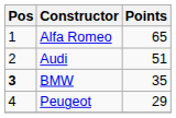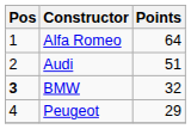 <table class="wikitable"   style="font-size:   85%;">
 <tr>
 <th>Pos</th>
 <th>Constructor</th>
 <th>Points</th>
 </tr>
 <tr>
 <td>1</td>
 <td> <a href='#'>Alfa Romeo</a></td>
-<td align="right">65</td>
+<td align="right">64</td>
 </tr>
 <tr>
 <td>2</td>
 <td> <a href='#'>Audi</a></td>
 <td align="right">51</td>
 </tr>
 <tr>
 <td><strong>3</strong></td>
 <td> <a href='#'>BMW</a></td>
-<td align="right">35</td>
+<td align="right">32</td>
 </tr>
 <tr>
 <td>4</td>
 <td> <a href='#'>Peugeot</a></td>
 <td align="right">29</td>
 </tr>
 <tr>
 </tr>
 </table>
